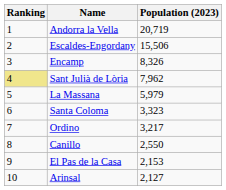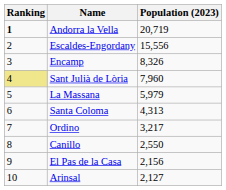 <table class="wikitable">
 <tr>
 <th>Ranking</th>
 <th>Name</th>
 <th>Population (2023)</th>
 </tr>
 <tr>
-<td>1</td>
+<td><strong>1</strong></td>
 <td><a href='#'>Andorra la Vella</a></td>
 <td>20,719</td>
 </tr>
 <tr>
 <td>2</td>
 <td><a href='#'>Escaldes-Engordany</a></td>
-<td>15,506</td>
+<td>15,556</td>
 </tr>
 <tr>
 <td>3</td>
 <td><a href='#'>Encamp</a></td>
 <td>8,326</td>
 </tr>
 <tr>
 <td style="background: khaki;">4</td>
 <td><a href='#'>Sant Julià de Lòria</a></td>
-<td>7,962</td>
+<td>7,960</td>
 </tr>
 <tr>
 <td>5</td>
 <td><a href='#'>La Massana</a></td>
 <td>5,979</td>
 </tr>
 <tr>
 <td>6</td>
 <td><a href='#'>Santa Coloma</a></td>
-<td>3,323</td>
+<td>4,313</td>
 </tr>
 <tr>
 <td>7</td>
 <td><a href='#'>Ordino</a></td>
 <td>3,217</td>
 </tr>
 <tr>
 <td>8</td>
 <td><a href='#'>Canillo</a></td>
 <td>2,550</td>
 </tr>
 <tr>
 <td>9</td>
 <td><a href='#'>El Pas de la Casa</a></td>
-<td>2,153</td>
+<td>2,156</td>
 </tr>
 <tr>
 <td>10</td>
 <td><a href='#'>Arinsal</a></td>
 <td>2,127</td>
 </tr>
 </table>
